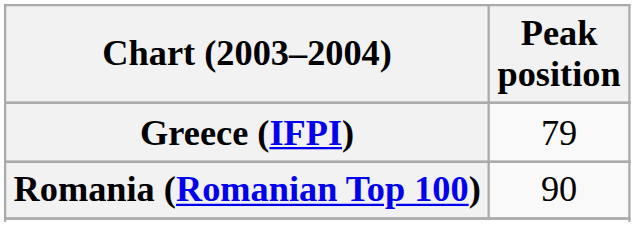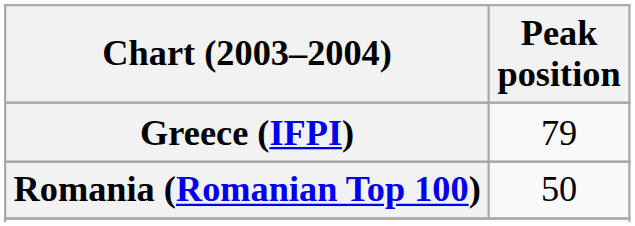 <table class="wikitable sortable plainrowheaders" style="text-align:center">
 <tr>
 <th scope="col">Chart (2003–2004)</th>
 <th scope="col">Peak<br>position</th>
 </tr>
 <tr>
 </tr>
 <tr>
 </tr>
 <tr>
 </tr>
 <tr>
 </tr>
 <tr>
 <th scope="row">Greece (<a href='#'>IFPI</a>)</th>
 <td>79</td>
 </tr>
 <tr>
 </tr>
 <tr>
 </tr>
 <tr>
 </tr>
 <tr>
 </tr>
 <tr>
 <th scope="row">Romania (<a href='#'>Romanian Top 100</a>)</th>
-<td>90</td>
+<td>50</td>
 </tr>
 <tr>
 </tr>
 <tr>
 </tr>
 <tr>
 </tr>
 <tr>
 </tr>
 </table>
